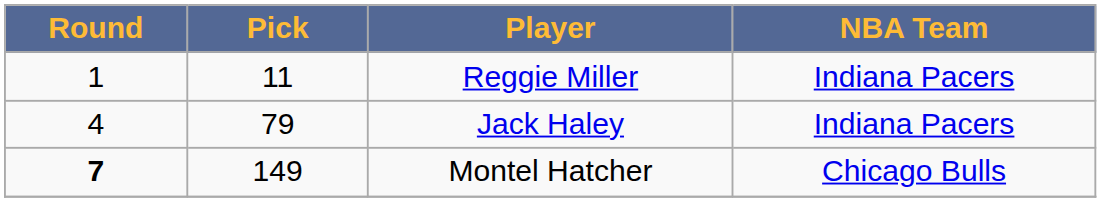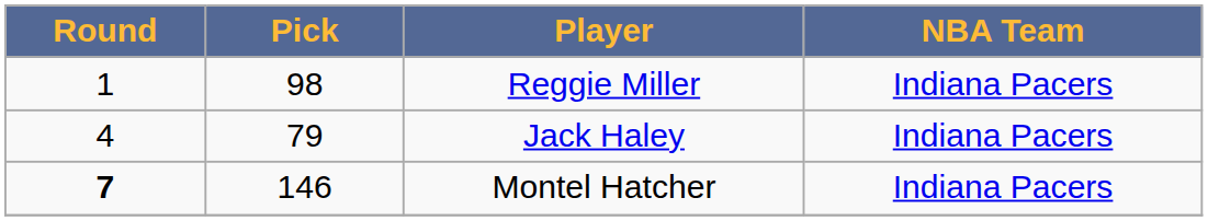 <table class="wikitable sortable sortable">
 <tr>
 <th style="background:#536895; color:#FEBB36" width="10%">Round</th>
 <th style="background:#536895; color:#FEBB36" width="10%">Pick</th>
 <th style="background:#536895; color:#FEBB36" width="20%">Player</th>
 <th style="background:#536895; color:#FEBB36" width="20%">NBA Team</th>
 </tr>
 <tr style="text-align: center">
 <td>1</td>
-<td>11</td>
+<td>98</td>
 <td><a href='#'>Reggie Miller</a></td>
 <td><a href='#'>Indiana Pacers</a></td>
 </tr>
 <tr style="text-align: center">
 <td>4</td>
 <td>79</td>
 <td><a href='#'>Jack Haley</a></td>
 <td><a href='#'>Indiana Pacers</a></td>
 </tr>
 <tr style="text-align: center">
 <td><strong>7</strong></td>
-<td>149</td>
+<td>146</td>
 <td>Montel Hatcher</td>
-<td><a href='#'>Chicago Bulls</a></td>
+<td><a href='#'>Indiana Pacers</a></td>
 </tr>
 <tr style="text-align: center">
 </tr>
 </table>
